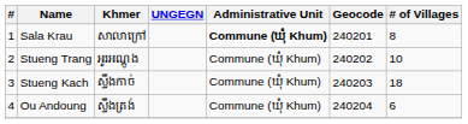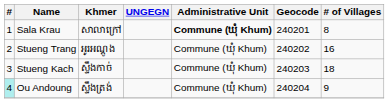 <table class="wikitable sortable">
 <tr>
 <th>#</th>
 <th>Name</th>
 <th>Khmer</th>
 <th><a href='#'>UNGEGN</a></th>
 <th>Administrative Unit</th>
 <th>Geocode</th>
 <th># of Villages</th>
 </tr>
 <tr>
 <td>1</td>
 <td>Sala Krau</td>
 <td>សាលាក្រៅ</td>
 <td></td>
 <td><strong>Commune (ឃុំ Khum)</strong></td>
 <td>240201</td>
 <td>8</td>
 </tr>
 <tr>
 <td>2</td>
 <td>Stueng Trang</td>
 <td>អូរអណ្ដូង</td>
 <td></td>
 <td>Commune (ឃុំ Khum)</td>
 <td>240202</td>
-<td>10</td>
+<td>16</td>
 </tr>
 <tr>
 <td>3</td>
 <td>Stueng Kach</td>
 <td>ស្ទឹងកាច់</td>
 <td></td>
 <td>Commune (ឃុំ Khum)</td>
 <td>240203</td>
 <td>18</td>
 </tr>
 <tr>
-<td>4</td>
+<td style="background: paleturquoise;">4</td>
 <td>Ou Andoung</td>
 <td>ស្ទឹងត្រង់</td>
 <td></td>
 <td>Commune (ឃុំ Khum)</td>
 <td>240204</td>
-<td>6</td>
+<td>9</td>
 </tr>
 <tr>
 </tr>
 </table>
